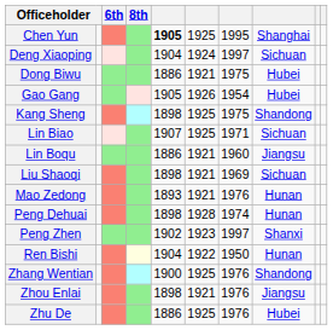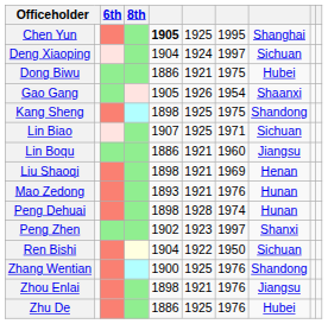 <table class="wikitable sortable" style=text-align:center>
 <tr>
 <th scope=col colspan="2">Officeholder</th>
 <th scope=col><a href='#'>6th</a></th>
 <th scope=col><a href='#'>8th</a></th>
 <th scope=col></th>
 <th scope=col></th>
 <th scope=col></th>
 <th scope=col></th>
 <th scope=col></th>
 <th scope=col class="unsortable"></th>
 </tr>
 <tr>
 <th align="center" scope="row" style="font-weight:normal;"><a href='#'>Chen Yun</a></th>
 <td></td>
 <td bgcolor = Salmon></td>
 <td bgcolor = LightGreen></td>
 <td><strong>1905</strong></td>
 <td>1925</td>
 <td>1995</td>
 <td><a href='#'>Shanghai</a></td>
 <td></td>
 <td></td>
 </tr>
 <tr>
 <th align="center" scope="row" style="font-weight:normal;"><a href='#'>Deng Xiaoping</a></th>
 <td></td>
 <td bgcolor = MistyRose></td>
 <td bgcolor = LightGreen></td>
 <td>1904</td>
 <td>1924</td>
 <td>1997</td>
 <td><a href='#'>Sichuan</a></td>
 <td></td>
 <td></td>
 </tr>
 <tr>
 <th align="center" scope="row" style="font-weight:normal;"><a href='#'>Dong Biwu</a></th>
 <td></td>
 <td bgcolor = LightGreen></td>
 <td bgcolor = LightGreen></td>
 <td>1886</td>
 <td>1921</td>
 <td>1975</td>
 <td><a href='#'>Hubei</a></td>
 <td></td>
 <td></td>
 </tr>
 <tr>
 <th align="center" scope="row" style="font-weight:normal;"><a href='#'>Gao Gang</a></th>
 <td></td>
 <td bgcolor = LightGreen></td>
 <td bgcolor = MistyRose></td>
 <td>1905</td>
 <td>1926</td>
 <td>1954</td>
-<td><a href='#'>Hubei</a></td>
+<td><a href='#'>Shaanxi</a></td>
 <td></td>
 <td></td>
 </tr>
 <tr>
 <th align="center" scope="row" style="font-weight:normal;"><a href='#'>Kang Sheng</a></th>
 <td></td>
 <td bgcolor = Salmon></td>
 <td bgcolor = #B2FFFF></td>
 <td>1898</td>
 <td>1925</td>
 <td>1975</td>
 <td><a href='#'>Shandong</a></td>
 <td></td>
 <td></td>
 </tr>
 <tr>
 <th align="center" scope="row" style="font-weight:normal;"><a href='#'>Lin Biao</a></th>
 <td></td>
 <td bgcolor = MistyRose></td>
 <td bgcolor = LightGreen></td>
 <td>1907</td>
 <td>1925</td>
 <td>1971</td>
 <td><a href='#'>Sichuan</a></td>
 <td></td>
 <td></td>
 </tr>
 <tr>
 <th align="center" scope="row" style="font-weight:normal;"><a href='#'>Lin Boqu</a></th>
 <td></td>
 <td bgcolor = LightGreen></td>
 <td bgcolor = LightGreen></td>
 <td>1886</td>
 <td>1921</td>
 <td>1960</td>
 <td><a href='#'>Jiangsu</a></td>
 <td></td>
 <td></td>
 </tr>
 <tr>
 <th align="center" scope="row" style="font-weight:normal;"><a href='#'>Liu Shaoqi</a></th>
 <td></td>
 <td bgcolor = Salmon></td>
 <td bgcolor = LightGreen></td>
 <td>1898</td>
 <td>1921</td>
 <td>1969</td>
-<td><a href='#'>Sichuan</a></td>
+<td><a href='#'>Henan</a></td>
 <td></td>
 <td></td>
 </tr>
 <tr>
 <th align="center" scope="row" style="font-weight:normal;"><a href='#'>Mao Zedong</a></th>
 <td></td>
 <td bgcolor = Salmon></td>
 <td bgcolor = LightGreen></td>
 <td>1893</td>
 <td>1921</td>
 <td>1976</td>
 <td><a href='#'>Hunan</a></td>
 <td></td>
 <td></td>
 </tr>
 <tr>
 <th align="center" scope="row" style="font-weight:normal;"><a href='#'>Peng Dehuai</a></th>
 <td></td>
 <td bgcolor = Salmon></td>
 <td bgcolor = LightGreen></td>
 <td>1898</td>
 <td>1928</td>
 <td>1974</td>
 <td><a href='#'>Hunan</a></td>
 <td></td>
 <td></td>
 </tr>
 <tr>
 <th align="center" scope="row" style="font-weight:normal;"><a href='#'>Peng Zhen</a></th>
 <td></td>
 <td bgcolor = LightGreen></td>
 <td bgcolor = LightGreen></td>
 <td>1902</td>
 <td>1923</td>
 <td>1997</td>
 <td><a href='#'>Shanxi</a></td>
 <td></td>
 <td></td>
 </tr>
 <tr>
 <th align="center" scope="row" style="font-weight:normal;"><a href='#'>Ren Bishi</a></th>
 <td></td>
 <td bgcolor = Salmon></td>
 <td bgcolor = LightYellow></td>
 <td>1904</td>
 <td>1922</td>
 <td>1950</td>
-<td><a href='#'>Hunan</a></td>
+<td><a href='#'>Sichuan</a></td>
 <td></td>
 <td></td>
 </tr>
 <tr>
 <th align="center" scope="row" style="font-weight:normal;"><a href='#'>Zhang Wentian</a></th>
 <td></td>
 <td bgcolor = Salmon></td>
 <td bgcolor = #B2FFFF></td>
 <td>1900</td>
 <td>1925</td>
 <td>1976</td>
 <td><a href='#'>Shandong</a></td>
 <td></td>
 <td></td>
 </tr>
 <tr>
 <th align="center" scope="row" style="font-weight:normal;"><a href='#'>Zhou Enlai</a></th>
 <td></td>
 <td bgcolor = Salmon></td>
 <td bgcolor = LightGreen></td>
 <td>1898</td>
 <td>1921</td>
 <td>1976</td>
 <td><a href='#'>Jiangsu</a></td>
 <td></td>
 <td></td>
 </tr>
 <tr>
 <th align="center" scope="row" style="font-weight:normal;"><a href='#'>Zhu De</a></th>
 <td></td>
 <td bgcolor = Salmon></td>
 <td bgcolor = LightGreen></td>
 <td>1886</td>
 <td>1925</td>
 <td>1976</td>
 <td><a href='#'>Hubei</a></td>
 <td></td>
 <td></td>
 </tr>
 </table>
